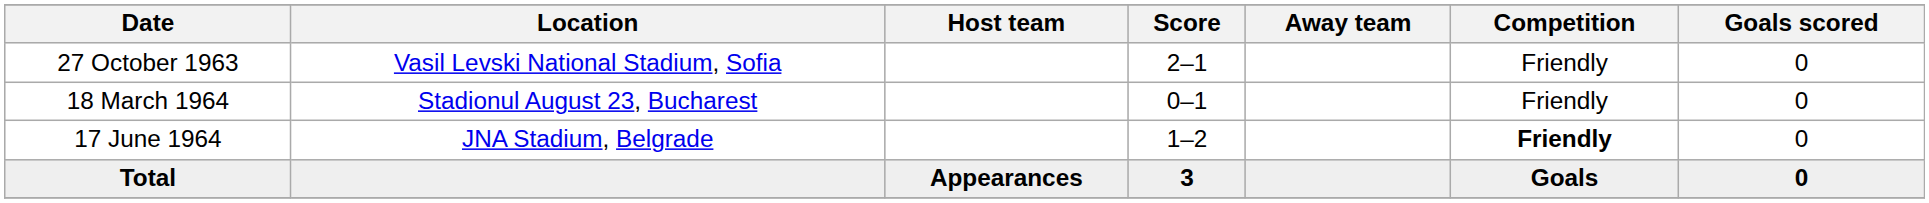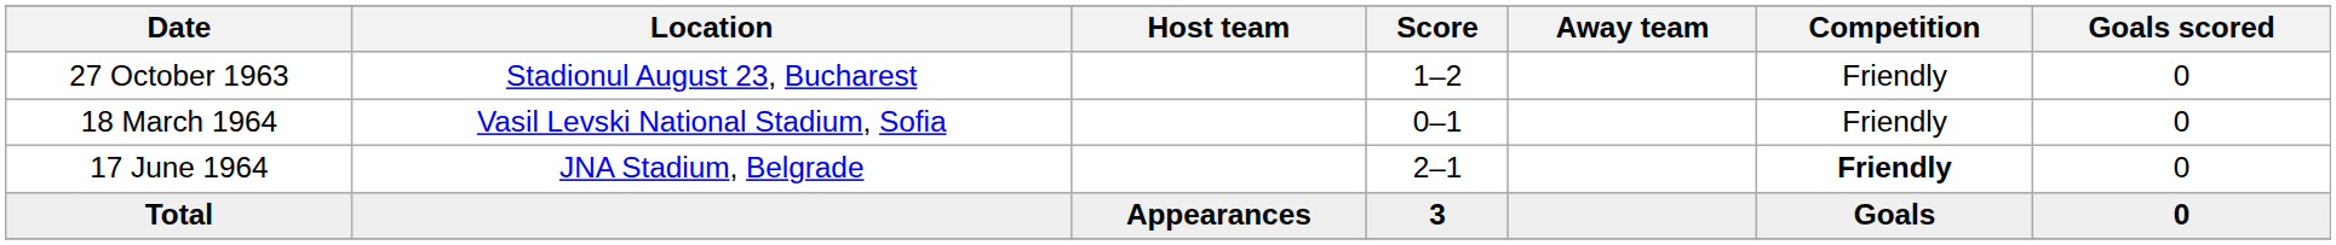 <table class="wikitable" style="margin:1em auto; width:100%">
 <tr>
 </tr>
 <tr>
 <th>Date</th>
 <th>Location</th>
 <th>Host team</th>
 <th>Score</th>
 <th>Away team</th>
 <th>Competition</th>
 <th>Goals scored</th>
 </tr>
 <tr bgcolor="#FFFFFF" align="center">
 <td>27 October 1963</td>
-<td><a href='#'>Vasil Levski National Stadium</a>, <a href='#'>Sofia</a></td>
+<td><a href='#'>Stadionul August 23</a>, <a href='#'>Bucharest</a></td>
 <td></td>
-<td>2–1</td>
+<td>1–2</td>
 <td></td>
 <td>Friendly</td>
 <td>0</td>
 </tr>
 <tr bgcolor="#FFFFFF" align="center">
 <td>18 March 1964</td>
-<td><a href='#'>Stadionul August 23</a>, <a href='#'>Bucharest</a></td>
+<td><a href='#'>Vasil Levski National Stadium</a>, <a href='#'>Sofia</a></td>
 <td></td>
 <td>0–1</td>
 <td></td>
 <td>Friendly</td>
 <td>0</td>
 </tr>
 <tr bgcolor="#FFFFFF" align="center">
 <td>17 June 1964</td>
 <td><a href='#'>JNA Stadium</a>, <a href='#'>Belgrade</a></td>
 <td></td>
-<td>1–2</td>
+<td>2–1</td>
 <td></td>
 <td><strong>Friendly</strong></td>
 <td>0</td>
 </tr>
 <tr bgcolor="#efefef" align="center">
 <td><strong>Total</strong></td>
 <td></td>
 <td><strong>Appearances</strong></td>
 <td><strong>3</strong></td>
 <td></td>
 <td><strong>Goals</strong></td>
 <td><strong>0</strong></td>
 </tr>
 <tr>
 </tr>
 </table>
